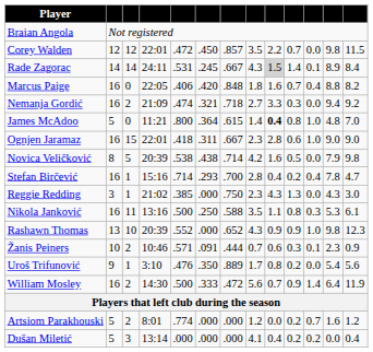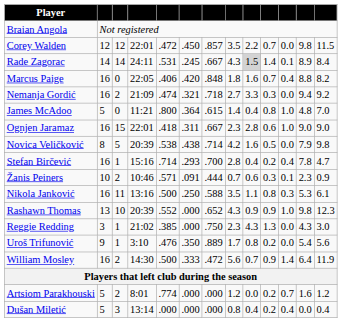 <table class="wikitable sortable">
 <tr>
 <th style="background:#000000; color:white; text-align:center;">Player</th>
 <th style="background:#000000; color:white; text-align:center;"></th>
 <th style="background:#000000; color:white; text-align:center;"></th>
 <th style="background:#000000; color:white; text-align:center;"></th>
 <th style="background:#000000; color:white; text-align:center;"></th>
 <th style="background:#000000; color:white; text-align:center;"></th>
 <th style="background:#000000; color:white; text-align:center;"></th>
 <th style="background:#000000; color:white; text-align:center;"></th>
 <th style="background:#000000; color:white; text-align:center;"></th>
 <th style="background:#000000; color:white; text-align:center;"></th>
 <th style="background:#000000; color:white; text-align:center;"></th>
 <th style="background:#000000; color:white; text-align:center;"></th>
 <th style="background:#000000; color:white; text-align:center;"></th>
 </tr>
 <tr>
 <td><a href='#'>Braian Angola</a></td>
 <td colspan="12"><em>Not registered</em></td>
 </tr>
 <tr>
 <td><a href='#'>Corey Walden</a></td>
 <td>12</td>
 <td>12</td>
 <td>22:01</td>
 <td>.472</td>
 <td>.450</td>
 <td>.857</td>
 <td>3.5</td>
 <td>2.2</td>
 <td>0.7</td>
 <td>0.0</td>
 <td>9.8</td>
 <td>11.5</td>
 </tr>
 <tr>
 <td><a href='#'>Rade Zagorac</a></td>
 <td>14</td>
 <td>14</td>
 <td>24:11</td>
 <td>.531</td>
 <td>.245</td>
 <td>.667</td>
 <td>4.3</td>
 <td style="background: lightgrey;">1.5</td>
 <td>1.4</td>
 <td>0.1</td>
 <td>8.9</td>
 <td>8.4</td>
 </tr>
 <tr>
 <td><a href='#'>Marcus Paige</a></td>
 <td>16</td>
 <td>0</td>
 <td>22:05</td>
 <td>.406</td>
 <td>.420</td>
 <td>.848</td>
 <td>1.8</td>
 <td>1.6</td>
 <td>0.7</td>
 <td>0.4</td>
 <td>8.8</td>
 <td>8.2</td>
 </tr>
 <tr>
 <td><a href='#'>Nemanja Gordić</a></td>
 <td>16</td>
 <td>2</td>
 <td>21:09</td>
 <td>.474</td>
 <td>.321</td>
 <td>.718</td>
 <td>2.7</td>
 <td>3.3</td>
 <td>0.3</td>
 <td>0.0</td>
 <td>9.4</td>
 <td>9.2</td>
 </tr>
 <tr>
 <td><a href='#'>James McAdoo</a></td>
 <td>5</td>
 <td>0</td>
 <td>11:21</td>
 <td>.800</td>
 <td>.364</td>
 <td>.615</td>
 <td>1.4</td>
-<td><strong>0.4</strong></td>
+<td>0.4</td>
 <td>0.8</td>
 <td>1.0</td>
 <td>4.8</td>
 <td>7.0</td>
 </tr>
 <tr>
 <td><a href='#'>Ognjen Jaramaz</a></td>
 <td>16</td>
 <td>15</td>
 <td>22:01</td>
 <td>.418</td>
 <td>.311</td>
 <td>.667</td>
 <td>2.3</td>
 <td>2.8</td>
 <td>0.6</td>
 <td>1.0</td>
 <td>9.0</td>
 <td>9.0</td>
 </tr>
 <tr>
 <td><a href='#'>Novica Veličković</a></td>
 <td>8</td>
 <td>5</td>
 <td>20:39</td>
 <td>.538</td>
 <td>.438</td>
 <td>.714</td>
 <td>4.2</td>
 <td>1.6</td>
 <td>0.5</td>
 <td>0.0</td>
 <td>7.9</td>
 <td>9.8</td>
 </tr>
 <tr>
 <td><a href='#'>Stefan Birčević</a></td>
 <td>16</td>
 <td>1</td>
 <td>15:16</td>
 <td>.714</td>
 <td>.293</td>
 <td>.700</td>
 <td>2.8</td>
 <td>0.4</td>
 <td>0.2</td>
 <td>0.4</td>
 <td>7.8</td>
 <td>4.7</td>
 </tr>
 <tr>
-<td><a href='#'>Reggie Redding</a></td>
-<td>3</td>
-<td>1</td>
-<td>21:02</td>
-<td>.385</td>
-<td>.000</td>
-<td>.750</td>
+<td><a href='#'>Žanis Peiners</a></td>
+<td>10</td>
+<td>2</td>
+<td>10:46</td>
+<td>.571</td>
+<td>.091</td>
+<td>.444</td>
+<td>0.7</td>
+<td>0.6</td>
+<td>0.3</td>
+<td>0.1</td>
 <td>2.3</td>
-<td>4.3</td>
-<td>1.3</td>
-<td>0.0</td>
-<td>4.3</td>
-<td>3.0</td>
+<td>0.9</td>
 </tr>
 <tr>
 <td><a href='#'>Nikola Janković</a></td>
 <td>16</td>
 <td>11</td>
 <td>13:16</td>
 <td>.500</td>
 <td>.250</td>
 <td>.588</td>
 <td>3.5</td>
 <td>1.1</td>
 <td>0.8</td>
 <td>0.3</td>
 <td>5.3</td>
 <td>6.1</td>
 </tr>
 <tr>
 <td><a href='#'>Rashawn Thomas</a></td>
 <td>13</td>
 <td>10</td>
 <td>20:39</td>
 <td>.552</td>
 <td>.000</td>
 <td>.652</td>
 <td>4.3</td>
 <td>0.9</td>
 <td>0.9</td>
 <td>1.0</td>
 <td>9.8</td>
 <td>12.3</td>
 </tr>
 <tr>
-<td><a href='#'>Žanis Peiners</a></td>
-<td>10</td>
-<td>2</td>
-<td>10:46</td>
-<td>.571</td>
-<td>.091</td>
-<td>.444</td>
-<td>0.7</td>
-<td>0.6</td>
-<td>0.3</td>
-<td>0.1</td>
+<td><a href='#'>Reggie Redding</a></td>
+<td>3</td>
+<td>1</td>
+<td>21:02</td>
+<td>.385</td>
+<td>.000</td>
+<td>.750</td>
 <td>2.3</td>
-<td>0.9</td>
+<td>4.3</td>
+<td>1.3</td>
+<td>0.0</td>
+<td>4.3</td>
+<td>3.0</td>
 </tr>
 <tr>
 <td><a href='#'>Uroš Trifunović</a></td>
 <td>9</td>
 <td>1</td>
 <td>3:10</td>
 <td>.476</td>
 <td>.350</td>
 <td>.889</td>
 <td>1.7</td>
 <td>0.8</td>
 <td>0.2</td>
 <td>0.0</td>
 <td>5.4</td>
 <td>5.6</td>
 </tr>
 <tr>
 <td><a href='#'>William Mosley</a></td>
 <td>16</td>
 <td>2</td>
 <td>14:30</td>
 <td>.500</td>
 <td>.333</td>
 <td>.472</td>
 <td>5.6</td>
 <td>0.7</td>
 <td>0.9</td>
 <td>1.4</td>
 <td>6.4</td>
 <td>11.9</td>
 </tr>
 <tr>
 <th colspan="13">Players that left club during the season</th>
 </tr>
 <tr>
 <td><a href='#'>Artsiom Parakhouski</a></td>
 <td>5</td>
 <td>2</td>
 <td>8:01</td>
 <td>.774</td>
 <td>.000</td>
 <td>.000</td>
 <td>1.2</td>
 <td>0.0</td>
 <td>0.2</td>
 <td>0.7</td>
 <td>1.6</td>
 <td>1.2</td>
 </tr>
 <tr>
 <td><a href='#'>Dušan Miletić</a></td>
 <td>5</td>
 <td>3</td>
 <td>13:14</td>
 <td>.000</td>
 <td>.000</td>
 <td>.000</td>
-<td>4.1</td>
+<td>0.8</td>
 <td>0.4</td>
 <td>0.2</td>
-<td>0.2</td>
+<td>0.4</td>
 <td>0.0</td>
 <td>0.4</td>
 </tr>
 </table>
